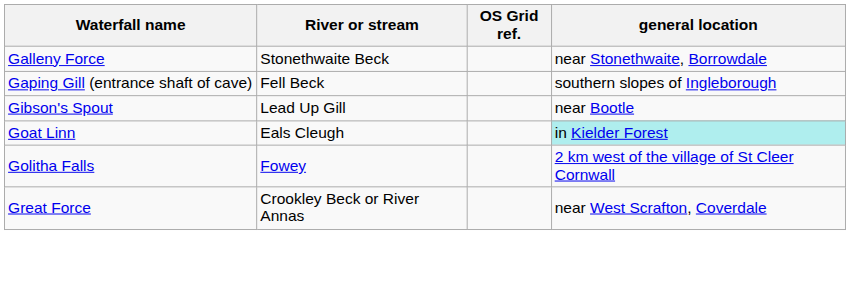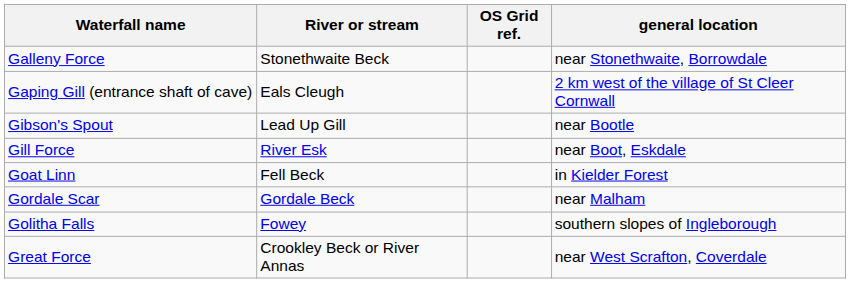 <table class="wikitable">
 <tr>
 <th width=30%>Waterfall name</th>
 <th width=25%>River or stream</th>
 <th width=10%>OS Grid ref.</th>
 <th width=35%>general location</th>
 </tr>
 <tr>
 <td><a href='#'>Galleny Force</a></td>
 <td>Stonethwaite Beck</td>
 <td></td>
 <td>near <a href='#'>Stonethwaite</a>, <a href='#'>Borrowdale</a></td>
 </tr>
 <tr>
 <td><a href='#'>Gaping Gill</a> (entrance shaft of cave)</td>
-<td>Fell Beck</td>
+<td>Eals Cleugh</td>
 <td></td>
-<td>southern slopes of <a href='#'>Ingleborough</a></td>
+<td><a href='#'>2 km west of the village of St Cleer Cornwall</a></td>
 </tr>
 <tr>
 <td><a href='#'>Gibson's Spout</a></td>
 <td>Lead Up Gill</td>
 <td></td>
 <td>near <a href='#'>Bootle</a></td>
 </tr>
 <tr>
+<td><a href='#'>Gill Force</a></td>
+<td><a href='#'>River Esk</a></td>
+<td></td>
+<td>near <a href='#'>Boot</a>, <a href='#'>Eskdale</a></td>
+</tr>
+<tr>
 <td><a href='#'>Goat Linn</a></td>
-<td>Eals Cleugh</td>
+<td>Fell Beck</td>
 <td></td>
-<td style="background: paleturquoise;">in <a href='#'>Kielder Forest</a></td>
+<td>in <a href='#'>Kielder Forest</a></td>
+</tr>
+<tr>
+<td><a href='#'>Gordale Scar</a></td>
+<td><a href='#'>Gordale Beck</a></td>
+<td></td>
+<td>near <a href='#'>Malham</a></td>
 </tr>
 <tr>
 <td><a href='#'>Golitha Falls</a></td>
 <td><a href='#'>Fowey</a></td>
 <td></td>
-<td><a href='#'>2 km west of the village of St Cleer Cornwall</a></td>
+<td>southern slopes of <a href='#'>Ingleborough</a></td>
 </tr>
 <tr>
 <td><a href='#'>Great Force</a></td>
 <td>Crookley Beck or River Annas</td>
 <td></td>
 <td>near <a href='#'>West Scrafton</a>, <a href='#'>Coverdale</a></td>
 </tr>
 </table>
